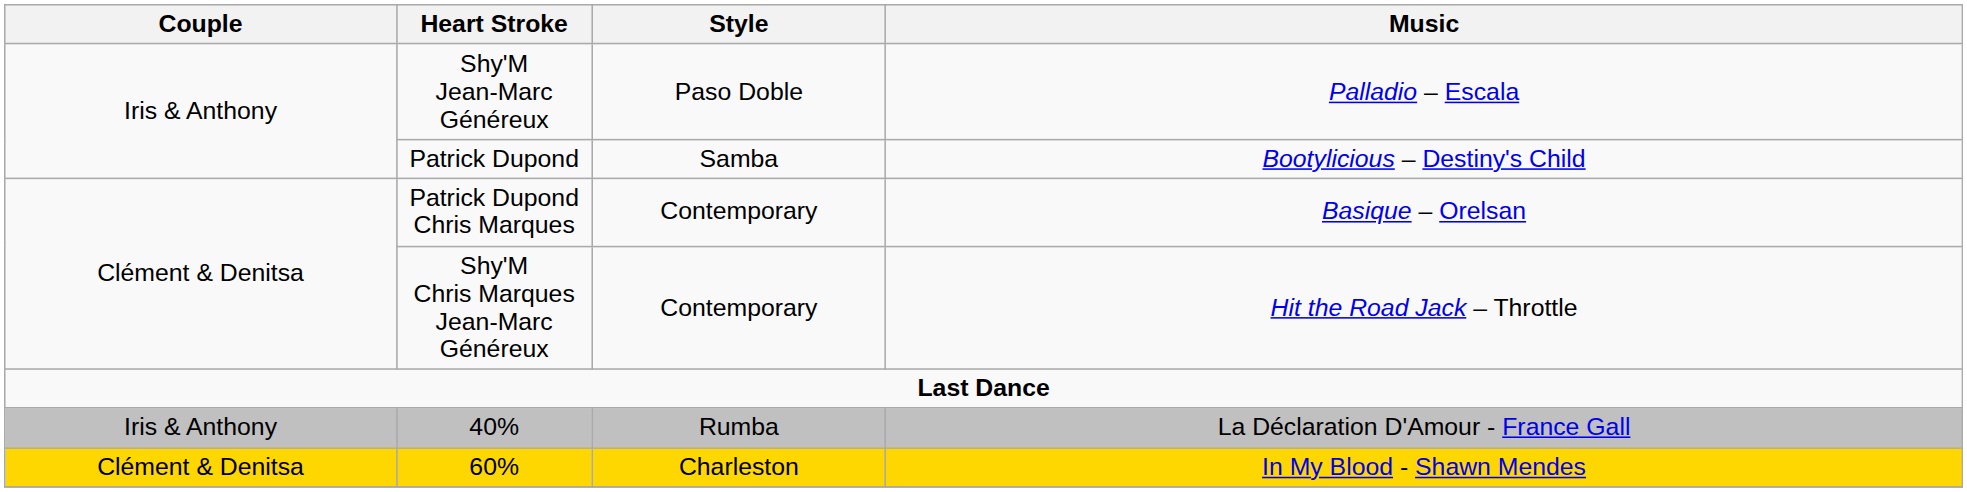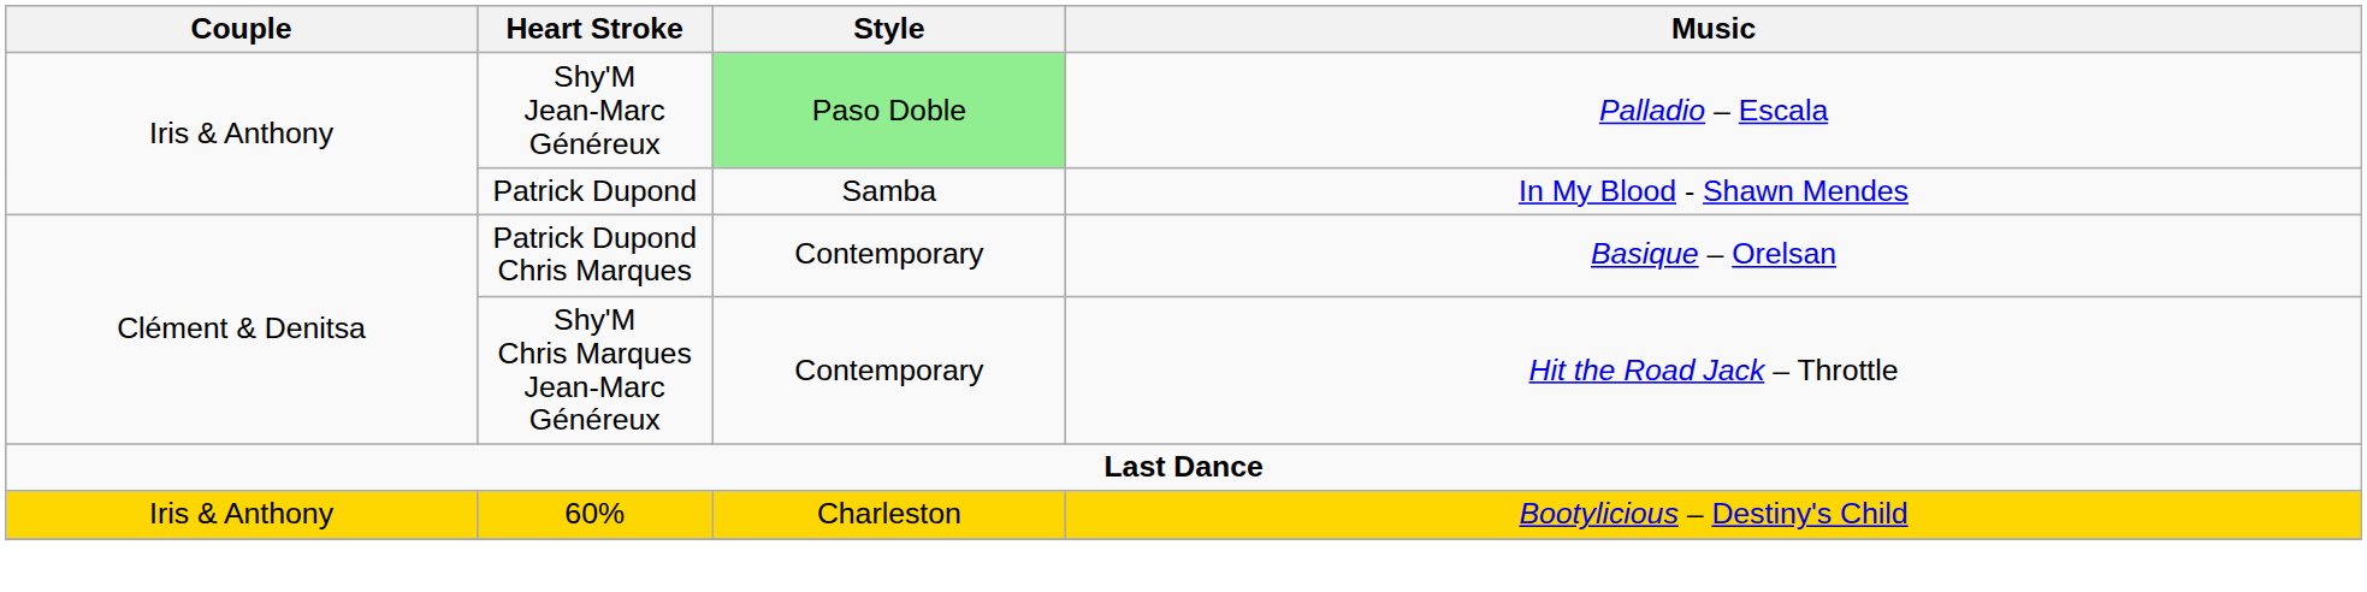 <table class="wikitable" style="width:100%; text-align:center;">
 <tr>
 <th style="width:20%;">Couple</th>
 <th style="width:10%;">Heart Stroke</th>
 <th style="width:15%;">Style</th>
 <th style="width:60%;">Music</th>
 </tr>
 <tr>
 <td rowspan="2">Iris & Anthony</td>
 <td>Shy'M<br>Jean-Marc Généreux</td>
-<td>Paso Doble</td>
+<td style="background: lightgreen;">Paso Doble</td>
 <td><em><a href='#'>Palladio</a></em> – <a href='#'>Escala</a></td>
 </tr>
 <tr>
 <td>Patrick Dupond</td>
 <td>Samba</td>
-<td><em><a href='#'>Bootylicious</a></em> – <a href='#'>Destiny's Child</a></td>
+<td><a href='#'>In My Blood</a> - <a href='#'>Shawn Mendes</a></td>
 </tr>
 <tr>
 <td rowspan="2">Clément & Denitsa</td>
 <td>Patrick Dupond<br>Chris Marques</td>
 <td>Contemporary</td>
 <td><em><a href='#'>Basique</a></em> – <a href='#'>Orelsan</a></td>
 </tr>
 <tr>
 <td>Shy'M<br>Chris Marques<br>Jean-Marc Généreux</td>
 <td>Contemporary</td>
 <td><em><a href='#'>Hit the Road Jack</a></em> – Throttle</td>
 </tr>
 <tr>
 <td colspan=4><strong>Last Dance</strong></td>
 </tr>
-<tr style="background-color:silver;">
+<tr style="background-color:gold;">
 <td>Iris & Anthony</td>
-<td>40%</td>
-<td>Rumba</td>
-<td>La Déclaration D'Amour - <a href='#'>France Gall</a></td>
-</tr>
-<tr style="background-color:gold;">
-<td>Clément & Denitsa</td>
 <td>60%</td>
 <td>Charleston</td>
-<td><a href='#'>In My Blood</a> - <a href='#'>Shawn Mendes</a></td>
+<td><em><a href='#'>Bootylicious</a></em> – <a href='#'>Destiny's Child</a></td>
 </tr>
 <tr>
 </tr>
 </table>
